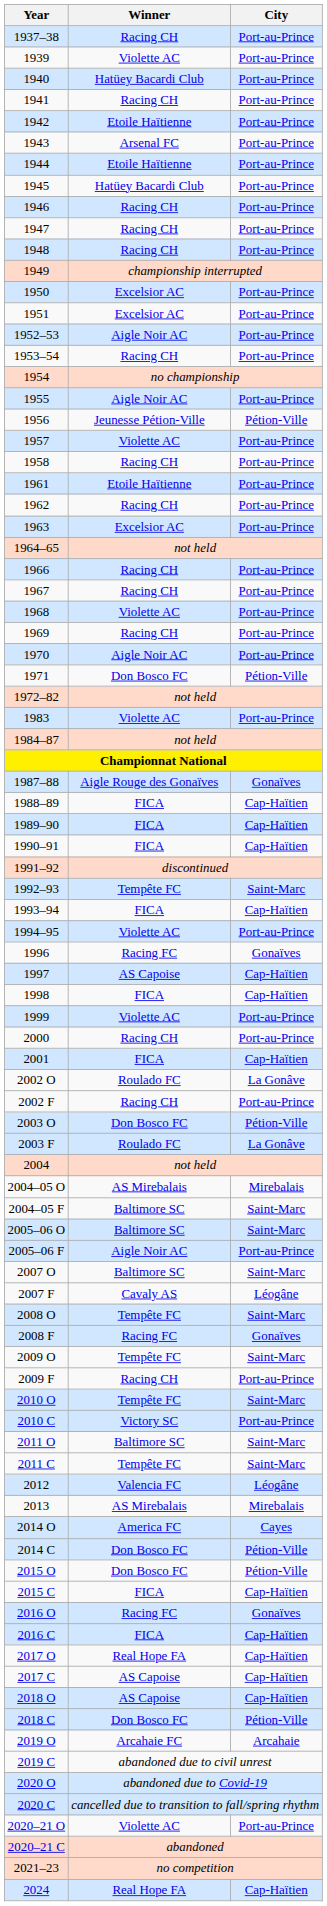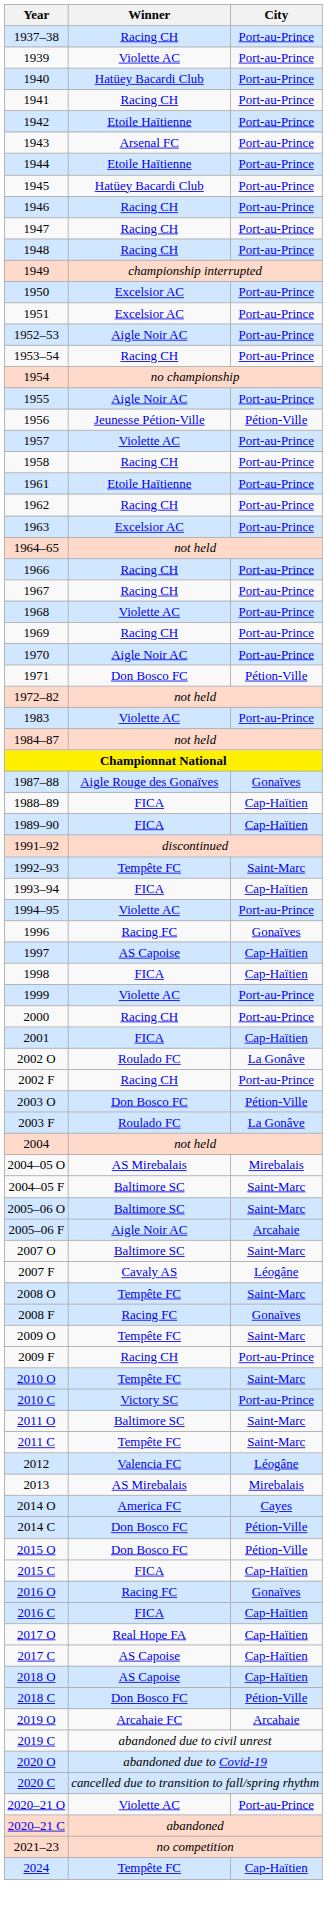 <table class="wikitable" style="text-align: center; font-size:95%;">
 <tr>
 <th>Year</th>
 <th>Winner</th>
 <th>City</th>
 </tr>
 <tr bgcolor=#D0E7FF>
 <td>1937–38</td>
 <td><a href='#'>Racing CH</a></td>
 <td><a href='#'>Port-au-Prince</a></td>
 </tr>
 <tr>
 <td>1939</td>
 <td><a href='#'>Violette AC</a></td>
 <td><a href='#'>Port-au-Prince</a></td>
 </tr>
 <tr bgcolor=#D0E7FF>
 <td>1940</td>
 <td><a href='#'>Hatüey Bacardi Club</a></td>
 <td><a href='#'>Port-au-Prince</a></td>
 </tr>
 <tr>
 <td>1941</td>
 <td><a href='#'>Racing CH</a></td>
 <td><a href='#'>Port-au-Prince</a></td>
 </tr>
 <tr bgcolor=#D0E7FF>
 <td>1942</td>
 <td><a href='#'>Etoile Haïtienne</a></td>
 <td><a href='#'>Port-au-Prince</a></td>
 </tr>
 <tr>
 <td>1943</td>
 <td><a href='#'>Arsenal FC</a></td>
 <td><a href='#'>Port-au-Prince</a></td>
 </tr>
 <tr bgcolor=#D0E7FF>
 <td>1944</td>
 <td><a href='#'>Etoile Haïtienne</a></td>
 <td><a href='#'>Port-au-Prince</a></td>
 </tr>
 <tr>
 <td>1945</td>
 <td><a href='#'>Hatüey Bacardi Club</a></td>
 <td><a href='#'>Port-au-Prince</a></td>
 </tr>
 <tr bgcolor=#D0E7FF>
 <td>1946</td>
 <td><a href='#'>Racing CH</a></td>
 <td><a href='#'>Port-au-Prince</a></td>
 </tr>
 <tr>
 <td>1947</td>
 <td><a href='#'>Racing CH</a></td>
 <td><a href='#'>Port-au-Prince</a></td>
 </tr>
 <tr bgcolor=#D0E7FF>
 <td>1948</td>
 <td><a href='#'>Racing CH</a></td>
 <td><a href='#'>Port-au-Prince</a></td>
 </tr>
 <tr bgcolor="#ffd9c9">
 <td>1949</td>
 <td colspan=2><em>championship interrupted</em></td>
 </tr>
 <tr bgcolor=#D0E7FF>
 <td>1950</td>
 <td><a href='#'>Excelsior AC</a></td>
 <td><a href='#'>Port-au-Prince</a></td>
 </tr>
 <tr>
 <td>1951</td>
 <td><a href='#'>Excelsior AC</a></td>
 <td><a href='#'>Port-au-Prince</a></td>
 </tr>
 <tr bgcolor=#D0E7FF>
 <td>1952–53</td>
 <td><a href='#'>Aigle Noir AC</a></td>
 <td><a href='#'>Port-au-Prince</a></td>
 </tr>
 <tr>
 <td>1953–54</td>
 <td><a href='#'>Racing CH</a></td>
 <td><a href='#'>Port-au-Prince</a></td>
 </tr>
 <tr bgcolor="#ffd9c9">
 <td>1954</td>
 <td colspan=2><em>no championship</em></td>
 </tr>
 <tr bgcolor=#D0E7FF>
 <td>1955</td>
 <td><a href='#'>Aigle Noir AC</a></td>
 <td><a href='#'>Port-au-Prince</a></td>
 </tr>
 <tr>
 <td>1956</td>
 <td><a href='#'>Jeunesse Pétion-Ville</a></td>
 <td><a href='#'>Pétion-Ville</a></td>
 </tr>
 <tr bgcolor=#D0E7FF>
 <td>1957</td>
 <td><a href='#'>Violette AC</a></td>
 <td><a href='#'>Port-au-Prince</a></td>
 </tr>
 <tr>
 <td>1958</td>
 <td><a href='#'>Racing CH</a></td>
 <td><a href='#'>Port-au-Prince</a></td>
 </tr>
 <tr bgcolor=#D0E7FF>
 <td>1961</td>
 <td><a href='#'>Etoile Haïtienne</a></td>
 <td><a href='#'>Port-au-Prince</a></td>
 </tr>
 <tr>
 <td>1962</td>
 <td><a href='#'>Racing CH</a></td>
 <td><a href='#'>Port-au-Prince</a></td>
 </tr>
 <tr bgcolor=#D0E7FF>
 <td>1963</td>
 <td><a href='#'>Excelsior AC</a></td>
 <td><a href='#'>Port-au-Prince</a></td>
 </tr>
 <tr bgcolor="#ffd9c9">
 <td>1964–65</td>
 <td colspan=2><em>not held</em></td>
 </tr>
 <tr bgcolor=#D0E7FF>
 <td>1966</td>
 <td><a href='#'>Racing CH</a></td>
 <td><a href='#'>Port-au-Prince</a></td>
 </tr>
 <tr>
 <td>1967</td>
 <td><a href='#'>Racing CH</a></td>
 <td><a href='#'>Port-au-Prince</a></td>
 </tr>
 <tr bgcolor=#D0E7FF>
 <td>1968</td>
 <td><a href='#'>Violette AC</a></td>
 <td><a href='#'>Port-au-Prince</a></td>
 </tr>
 <tr>
 <td>1969</td>
 <td><a href='#'>Racing CH</a></td>
 <td><a href='#'>Port-au-Prince</a></td>
 </tr>
 <tr bgcolor=#D0E7FF>
 <td>1970</td>
 <td><a href='#'>Aigle Noir AC</a></td>
 <td><a href='#'>Port-au-Prince</a></td>
 </tr>
 <tr>
 <td>1971</td>
 <td><a href='#'>Don Bosco FC</a></td>
 <td><a href='#'>Pétion-Ville</a></td>
 </tr>
 <tr bgcolor="#ffd9c9">
 <td>1972–82</td>
 <td colspan=2><em>not held</em></td>
 </tr>
 <tr bgcolor=#D0E7FF>
 <td>1983</td>
 <td><a href='#'>Violette AC</a></td>
 <td><a href='#'>Port-au-Prince</a></td>
 </tr>
 <tr bgcolor="#ffd9c9">
 <td>1984–87</td>
 <td colspan=2><em>not held</em></td>
 </tr>
 <tr align=center bgcolor=#FFF000>
 <td colspan=3><strong>Championnat National</strong></td>
 </tr>
 <tr bgcolor=#D0E7FF>
 <td>1987–88</td>
 <td><a href='#'>Aigle Rouge des Gonaïves</a></td>
 <td><a href='#'>Gonaïves</a></td>
 </tr>
 <tr>
 <td>1988–89</td>
 <td><a href='#'>FICA</a></td>
 <td><a href='#'>Cap-Haïtien</a></td>
 </tr>
 <tr bgcolor=#D0E7FF>
 <td>1989–90</td>
 <td><a href='#'>FICA</a></td>
 <td><a href='#'>Cap-Haïtien</a></td>
 </tr>
-<tr>
-<td>1990–91</td>
-<td><a href='#'>FICA</a></td>
-<td><a href='#'>Cap-Haïtien</a></td>
-</tr>
 <tr bgcolor="#ffd9c9">
 <td>1991–92</td>
 <td colspan=2><em>discontinued</em></td>
 </tr>
 <tr bgcolor=#D0E7FF>
 <td>1992–93</td>
 <td><a href='#'>Tempête FC</a></td>
 <td><a href='#'>Saint-Marc</a></td>
 </tr>
 <tr>
 <td>1993–94</td>
 <td><a href='#'>FICA</a></td>
 <td><a href='#'>Cap-Haïtien</a></td>
 </tr>
 <tr bgcolor=#D0E7FF>
 <td>1994–95</td>
 <td><a href='#'>Violette AC</a></td>
 <td><a href='#'>Port-au-Prince</a></td>
 </tr>
 <tr>
 <td>1996</td>
 <td><a href='#'>Racing FC</a></td>
 <td><a href='#'>Gonaïves</a></td>
 </tr>
 <tr bgcolor=#D0E7FF>
 <td>1997</td>
 <td><a href='#'>AS Capoise</a></td>
 <td><a href='#'>Cap-Haïtien</a></td>
 </tr>
 <tr>
 <td>1998</td>
 <td><a href='#'>FICA</a></td>
 <td><a href='#'>Cap-Haïtien</a></td>
 </tr>
 <tr bgcolor=#D0E7FF>
 <td>1999</td>
 <td><a href='#'>Violette AC</a></td>
 <td><a href='#'>Port-au-Prince</a></td>
 </tr>
 <tr>
 <td>2000</td>
 <td><a href='#'>Racing CH</a></td>
 <td><a href='#'>Port-au-Prince</a></td>
 </tr>
 <tr bgcolor=#D0E7FF>
 <td>2001</td>
 <td><a href='#'>FICA</a></td>
 <td><a href='#'>Cap-Haïtien</a></td>
 </tr>
 <tr>
 <td>2002 O</td>
 <td><a href='#'>Roulado FC</a></td>
 <td><a href='#'>La Gonâve</a></td>
 </tr>
 <tr>
 <td>2002 F</td>
 <td><a href='#'>Racing CH</a></td>
 <td><a href='#'>Port-au-Prince</a></td>
 </tr>
 <tr bgcolor=#D0E7FF>
 <td>2003 O</td>
 <td><a href='#'>Don Bosco FC</a></td>
 <td><a href='#'>Pétion-Ville</a></td>
 </tr>
 <tr bgcolor=#D0E7FF>
 <td>2003 F</td>
 <td><a href='#'>Roulado FC</a></td>
 <td><a href='#'>La Gonâve</a></td>
 </tr>
 <tr bgcolor="#ffd9c9">
 <td>2004</td>
 <td colspan=2><em>not held</em></td>
 </tr>
 <tr>
 <td>2004–05 O</td>
 <td><a href='#'>AS Mirebalais</a></td>
 <td><a href='#'>Mirebalais</a></td>
 </tr>
 <tr>
 <td>2004–05 F</td>
 <td><a href='#'>Baltimore SC</a></td>
 <td><a href='#'>Saint-Marc</a></td>
 </tr>
 <tr bgcolor=#D0E7FF>
 <td>2005–06 O</td>
 <td><a href='#'>Baltimore SC</a></td>
 <td><a href='#'>Saint-Marc</a></td>
 </tr>
 <tr bgcolor=#D0E7FF>
 <td>2005–06 F</td>
 <td><a href='#'>Aigle Noir AC</a></td>
-<td><a href='#'>Port-au-Prince</a></td>
+<td><a href='#'>Arcahaie</a></td>
 </tr>
 <tr>
 <td>2007 O</td>
 <td><a href='#'>Baltimore SC</a></td>
 <td><a href='#'>Saint-Marc</a></td>
 </tr>
 <tr>
 <td>2007 F</td>
 <td><a href='#'>Cavaly AS</a></td>
 <td><a href='#'>Léogâne</a></td>
 </tr>
 <tr bgcolor=#D0E7FF>
 <td>2008 O</td>
 <td><a href='#'>Tempête FC</a></td>
 <td><a href='#'>Saint-Marc</a></td>
 </tr>
 <tr bgcolor=#D0E7FF>
 <td>2008 F</td>
 <td><a href='#'>Racing FC</a></td>
 <td><a href='#'>Gonaïves</a></td>
 </tr>
 <tr>
 <td>2009 O</td>
 <td><a href='#'>Tempête FC</a></td>
 <td><a href='#'>Saint-Marc</a></td>
 </tr>
 <tr>
 <td>2009 F</td>
 <td><a href='#'>Racing CH</a></td>
 <td><a href='#'>Port-au-Prince</a></td>
 </tr>
 <tr bgcolor=#D0E7FF>
 <td><a href='#'>2010 O</a></td>
 <td><a href='#'>Tempête FC</a></td>
 <td><a href='#'>Saint-Marc</a></td>
 </tr>
 <tr bgcolor=#D0E7FF>
 <td><a href='#'>2010 C</a></td>
 <td><a href='#'>Victory SC</a></td>
 <td><a href='#'>Port-au-Prince</a></td>
 </tr>
 <tr>
 <td><a href='#'>2011 O</a></td>
 <td><a href='#'>Baltimore SC</a></td>
 <td><a href='#'>Saint-Marc</a></td>
 </tr>
 <tr>
 <td><a href='#'>2011 C</a></td>
 <td><a href='#'>Tempête FC</a></td>
 <td><a href='#'>Saint-Marc</a></td>
 </tr>
 <tr bgcolor=#D0E7FF>
 <td>2012</td>
 <td><a href='#'>Valencia FC</a></td>
 <td><a href='#'>Léogâne</a></td>
 </tr>
 <tr>
 <td>2013</td>
 <td><a href='#'>AS Mirebalais</a></td>
 <td><a href='#'>Mirebalais</a></td>
 </tr>
 <tr bgcolor=#D0E7FF>
 <td>2014 O</td>
 <td><a href='#'>America FC</a></td>
 <td><a href='#'>Cayes</a></td>
 </tr>
 <tr bgcolor=#D0E7FF>
 <td>2014 C</td>
 <td><a href='#'>Don Bosco FC</a></td>
 <td><a href='#'>Pétion-Ville</a></td>
 </tr>
 <tr>
 <td><a href='#'>2015 O</a></td>
 <td><a href='#'>Don Bosco FC</a></td>
 <td><a href='#'>Pétion-Ville</a></td>
 </tr>
 <tr>
 <td><a href='#'>2015 C</a></td>
 <td><a href='#'>FICA</a></td>
 <td><a href='#'>Cap-Haïtien</a></td>
 </tr>
 <tr bgcolor=#D0E7FF>
 <td><a href='#'>2016 O</a></td>
 <td><a href='#'>Racing FC</a></td>
 <td><a href='#'>Gonaïves</a></td>
 </tr>
 <tr bgcolor=#D0E7FF>
 <td><a href='#'>2016 C</a></td>
 <td><a href='#'>FICA</a></td>
 <td><a href='#'>Cap-Haïtien</a></td>
 </tr>
 <tr>
 <td><a href='#'>2017 O</a></td>
 <td><a href='#'>Real Hope FA</a></td>
 <td><a href='#'>Cap-Haïtien</a></td>
 </tr>
 <tr>
 <td><a href='#'>2017 C</a></td>
 <td><a href='#'>AS Capoise</a></td>
 <td><a href='#'>Cap-Haïtien</a></td>
 </tr>
 <tr bgcolor=#D0E7FF>
 <td><a href='#'>2018 O</a></td>
 <td><a href='#'>AS Capoise</a></td>
 <td><a href='#'>Cap-Haïtien</a></td>
 </tr>
 <tr bgcolor=#D0E7FF>
 <td><a href='#'>2018 C</a></td>
 <td><a href='#'>Don Bosco FC</a></td>
 <td><a href='#'>Pétion-Ville</a></td>
 </tr>
 <tr>
 <td><a href='#'>2019 O</a></td>
 <td><a href='#'>Arcahaie FC</a></td>
 <td><a href='#'>Arcahaie</a></td>
 </tr>
 <tr>
 <td><a href='#'>2019 C</a></td>
 <td colspan=2><em>abandoned due to civil unrest</em></td>
 </tr>
 <tr bgcolor=#D0E7FF>
 <td><a href='#'>2020 O</a></td>
 <td colspan=2><em>abandoned due to <a href='#'>Covid-19</a></em></td>
 </tr>
 <tr bgcolor=#D0E7FF>
 <td><a href='#'>2020 C</a></td>
 <td colspan=2><em>cancelled due to transition to fall/spring rhythm</em></td>
 </tr>
 <tr>
 <td><a href='#'>2020–21 O</a></td>
 <td><a href='#'>Violette AC</a></td>
 <td><a href='#'>Port-au-Prince</a></td>
 </tr>
 <tr bgcolor="#ffd9c9">
 <td><a href='#'>2020–21 C</a></td>
 <td colspan=2><em>abandoned</em></td>
 </tr>
 <tr bgcolor="#ffd9c9">
 <td>2021–23</td>
 <td colspan=2><em>no competition</em></td>
 </tr>
 <tr bgcolor=#D0E7FF>
 <td><a href='#'>2024</a></td>
-<td><a href='#'>Real Hope FA</a></td>
+<td><a href='#'>Tempête FC</a></td>
 <td><a href='#'>Cap-Haïtien</a></td>
 </tr>
 </table>
